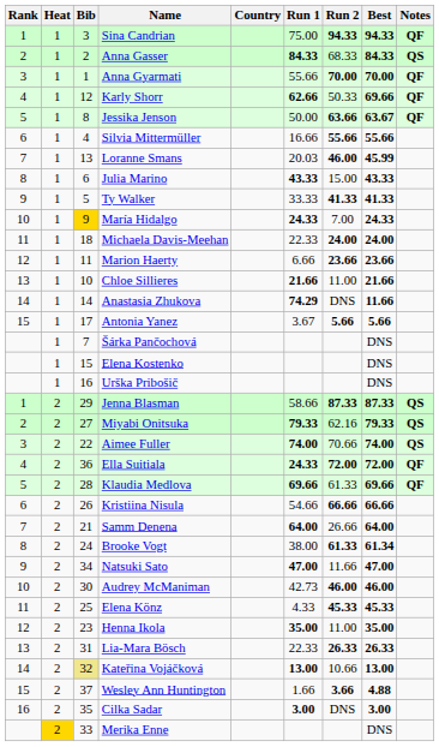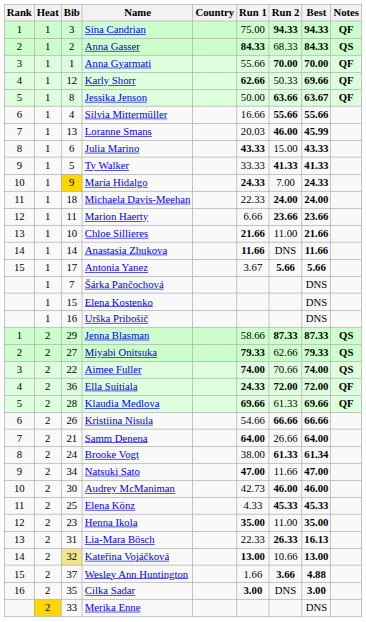 <table class="wikitable sortable" style="text-align:center">
 <tr>
 <th>Rank</th>
 <th>Heat</th>
 <th>Bib</th>
 <th>Name</th>
 <th>Country</th>
 <th>Run 1</th>
 <th>Run 2</th>
 <th>Best</th>
 <th>Notes</th>
 </tr>
 <tr bgcolor="#ccffcc">
 <td>1</td>
 <td>1</td>
 <td>3</td>
 <td align=left><a href='#'>Sina Candrian</a></td>
 <td align=left></td>
 <td>75.00</td>
 <td><strong>94.33</strong></td>
 <td><strong>94.33</strong></td>
 <td><strong>QF</strong></td>
 </tr>
 <tr bgcolor="#ccffcc">
 <td>2</td>
 <td>1</td>
 <td>2</td>
 <td align=left><a href='#'>Anna Gasser</a></td>
 <td align=left></td>
 <td><strong>84.33</strong></td>
 <td>68.33</td>
 <td><strong>84.33</strong></td>
 <td><strong>QS</strong></td>
 </tr>
 <tr bgcolor="#ddffdd">
 <td>3</td>
 <td>1</td>
 <td>1</td>
 <td align=left><a href='#'>Anna Gyarmati</a></td>
 <td align=left></td>
 <td>55.66</td>
 <td><strong>70.00</strong></td>
 <td><strong>70.00</strong></td>
 <td><strong>QF</strong></td>
 </tr>
 <tr bgcolor="#ddffdd">
 <td>4</td>
 <td>1</td>
 <td>12</td>
 <td align=left><a href='#'>Karly Shorr</a></td>
 <td align=left></td>
 <td><strong>62.66</strong></td>
 <td>50.33</td>
 <td><strong>69.66</strong></td>
 <td><strong>QF</strong></td>
 </tr>
 <tr bgcolor="#ddffdd">
 <td>5</td>
 <td>1</td>
 <td>8</td>
 <td align=left><a href='#'>Jessika Jenson</a></td>
 <td align=left></td>
 <td>50.00</td>
 <td><strong>63.66</strong></td>
 <td><strong>63.67</strong></td>
 <td><strong>QF</strong></td>
 </tr>
 <tr>
 <td>6</td>
 <td>1</td>
 <td>4</td>
 <td align=left><a href='#'>Silvia Mittermüller</a></td>
 <td align=left></td>
 <td>16.66</td>
 <td><strong>55.66</strong></td>
 <td><strong>55.66</strong></td>
 <td></td>
 </tr>
 <tr>
 <td>7</td>
 <td>1</td>
 <td>13</td>
 <td align=left><a href='#'>Loranne Smans</a></td>
 <td align=left></td>
 <td>20.03</td>
 <td><strong>46.00</strong></td>
 <td><strong>45.99</strong></td>
 <td></td>
 </tr>
 <tr>
 <td>8</td>
 <td>1</td>
 <td>6</td>
 <td align=left><a href='#'>Julia Marino</a></td>
 <td align=left></td>
 <td><strong>43.33</strong></td>
 <td>15.00</td>
 <td><strong>43.33</strong></td>
 <td></td>
 </tr>
 <tr>
 <td>9</td>
 <td>1</td>
 <td>5</td>
 <td align=left><a href='#'>Ty Walker</a></td>
 <td align=left></td>
 <td>33.33</td>
 <td><strong>41.33</strong></td>
 <td><strong>41.33</strong></td>
 <td></td>
 </tr>
 <tr>
 <td>10</td>
 <td>1</td>
 <td style="background: gold;">9</td>
 <td align=left><a href='#'>María Hidalgo</a></td>
 <td align=left></td>
 <td><strong>24.33</strong></td>
 <td>7.00</td>
 <td><strong>24.33</strong></td>
 <td></td>
 </tr>
 <tr>
 <td>11</td>
 <td>1</td>
 <td>18</td>
 <td align=left><a href='#'>Michaela Davis-Meehan</a></td>
 <td align=left></td>
 <td>22.33</td>
 <td><strong>24.00</strong></td>
 <td><strong>24.00</strong></td>
 <td></td>
 </tr>
 <tr>
 <td>12</td>
 <td>1</td>
 <td>11</td>
 <td align=left><a href='#'>Marion Haerty</a></td>
 <td align=left></td>
 <td>6.66</td>
 <td><strong>23.66</strong></td>
 <td><strong>23.66</strong></td>
 <td></td>
 </tr>
 <tr>
 <td>13</td>
 <td>1</td>
 <td>10</td>
 <td align=left><a href='#'>Chloe Sillieres</a></td>
 <td align=left></td>
 <td><strong>21.66</strong></td>
 <td>11.00</td>
 <td><strong>21.66</strong></td>
 <td></td>
 </tr>
 <tr>
 <td>14</td>
 <td>1</td>
 <td>14</td>
 <td align=left><a href='#'>Anastasia Zhukova</a></td>
 <td align=left></td>
-<td><strong>74.29</strong></td>
+<td><strong>11.66</strong></td>
 <td>DNS</td>
 <td><strong>11.66</strong></td>
 <td></td>
 </tr>
 <tr>
 <td>15</td>
 <td>1</td>
 <td>17</td>
 <td align=left><a href='#'>Antonia Yanez</a></td>
 <td align=left></td>
 <td>3.67</td>
 <td><strong>5.66</strong></td>
 <td><strong>5.66</strong></td>
 <td></td>
 </tr>
 <tr>
 <td></td>
 <td>1</td>
 <td>7</td>
 <td align=left><a href='#'>Šárka Pančochová</a></td>
 <td align=left></td>
 <td></td>
 <td></td>
 <td>DNS</td>
 <td></td>
 </tr>
 <tr>
 <td></td>
 <td>1</td>
 <td>15</td>
 <td align=left><a href='#'>Elena Kostenko</a></td>
 <td align=left></td>
 <td></td>
 <td></td>
 <td>DNS</td>
 <td></td>
 </tr>
 <tr>
 <td></td>
 <td>1</td>
 <td>16</td>
 <td align=left><a href='#'>Urška Pribošič</a></td>
 <td align=left></td>
 <td></td>
 <td></td>
 <td>DNS</td>
 <td></td>
 </tr>
 <tr bgcolor="#ccffcc">
 <td>1</td>
 <td>2</td>
 <td>29</td>
 <td align=left><a href='#'>Jenna Blasman</a></td>
 <td align=left></td>
 <td>58.66</td>
 <td><strong>87.33</strong></td>
 <td><strong>87.33</strong></td>
 <td><strong>QS</strong></td>
 </tr>
 <tr bgcolor="#ccffcc">
 <td>2</td>
 <td>2</td>
 <td>27</td>
 <td align=left><a href='#'>Miyabi Onitsuka</a></td>
 <td align=left></td>
 <td><strong>79.33</strong></td>
-<td>62.16</td>
+<td>62.66</td>
 <td><strong>79.33</strong></td>
 <td><strong>QS</strong></td>
 </tr>
 <tr bgcolor="#ddffdd">
 <td>3</td>
 <td>2</td>
 <td>22</td>
 <td align=left><a href='#'>Aimee Fuller</a></td>
 <td align=left></td>
 <td><strong>74.00</strong></td>
 <td>70.66</td>
 <td><strong>74.00</strong></td>
 <td><strong>QS</strong></td>
 </tr>
 <tr bgcolor="#ddffdd">
 <td>4</td>
 <td>2</td>
 <td>36</td>
 <td align=left><a href='#'>Ella Suitiala</a></td>
 <td align=left></td>
 <td><strong>24.33</strong></td>
 <td><strong>72.00</strong></td>
 <td><strong>72.00</strong></td>
 <td><strong>QF</strong></td>
 </tr>
 <tr bgcolor="#ddffdd">
 <td>5</td>
 <td>2</td>
 <td>28</td>
 <td align=left><a href='#'>Klaudia Medlova</a></td>
 <td align=left></td>
 <td><strong>69.66</strong></td>
 <td>61.33</td>
 <td><strong>69.66</strong></td>
 <td><strong>QF</strong></td>
 </tr>
 <tr>
 <td>6</td>
 <td>2</td>
 <td>26</td>
 <td align=left><a href='#'>Kristiina Nisula</a></td>
 <td align=left></td>
 <td>54.66</td>
 <td><strong>66.66</strong></td>
 <td><strong>66.66</strong></td>
 <td></td>
 </tr>
 <tr>
 <td>7</td>
 <td>2</td>
 <td>21</td>
 <td align=left><a href='#'>Samm Denena</a></td>
 <td align=left></td>
 <td><strong>64.00</strong></td>
 <td>26.66</td>
 <td><strong>64.00</strong></td>
 <td></td>
 </tr>
 <tr>
 <td>8</td>
 <td>2</td>
 <td>24</td>
 <td align=left><a href='#'>Brooke Vogt</a></td>
 <td align=left></td>
 <td>38.00</td>
 <td><strong>61.33</strong></td>
 <td><strong>61.34</strong></td>
 <td></td>
 </tr>
 <tr>
 <td>9</td>
 <td>2</td>
 <td>34</td>
 <td align=left><a href='#'>Natsuki Sato</a></td>
 <td align=left></td>
 <td><strong>47.00</strong></td>
 <td>11.66</td>
 <td><strong>47.00</strong></td>
 <td></td>
 </tr>
 <tr>
 <td>10</td>
 <td>2</td>
 <td>30</td>
 <td align=left><a href='#'>Audrey McManiman</a></td>
 <td align=left></td>
 <td>42.73</td>
 <td><strong>46.00</strong></td>
 <td><strong>46.00</strong></td>
 <td></td>
 </tr>
 <tr>
 <td>11</td>
 <td>2</td>
 <td>25</td>
 <td align=left><a href='#'>Elena Könz</a></td>
 <td align=left></td>
 <td>4.33</td>
 <td><strong>45.33</strong></td>
 <td><strong>45.33</strong></td>
 <td></td>
 </tr>
 <tr>
 <td>12</td>
 <td>2</td>
 <td>23</td>
 <td align=left><a href='#'>Henna Ikola</a></td>
 <td align=left></td>
 <td><strong>35.00</strong></td>
 <td>11.00</td>
 <td><strong>35.00</strong></td>
 <td></td>
 </tr>
 <tr>
 <td>13</td>
 <td>2</td>
 <td>31</td>
 <td align=left><a href='#'>Lia-Mara Bösch</a></td>
 <td align=left></td>
 <td>22.33</td>
 <td><strong>26.33</strong></td>
-<td><strong>26.33</strong></td>
+<td><strong>16.13</strong></td>
 <td></td>
 </tr>
 <tr>
 <td>14</td>
 <td>2</td>
 <td style="background: khaki;">32</td>
 <td align=left><a href='#'>Kateřina Vojáčková</a></td>
 <td align=left></td>
 <td><strong>13.00</strong></td>
 <td>10.66</td>
 <td><strong>13.00</strong></td>
 <td></td>
 </tr>
 <tr>
 <td>15</td>
 <td>2</td>
 <td>37</td>
 <td align=left><a href='#'>Wesley Ann Huntington</a></td>
 <td align=left></td>
 <td>1.66</td>
 <td><strong>3.66</strong></td>
 <td><strong>4.88</strong></td>
 <td></td>
 </tr>
 <tr>
 <td>16</td>
 <td>2</td>
 <td>35</td>
 <td align=left><a href='#'>Cilka Sadar</a></td>
 <td align=left></td>
 <td><strong>3.00</strong></td>
 <td>DNS</td>
 <td><strong>3.00</strong></td>
 <td></td>
 </tr>
 <tr>
 <td></td>
 <td style="background: gold;">2</td>
 <td>33</td>
 <td align=left><a href='#'>Merika Enne</a></td>
 <td align=left></td>
 <td></td>
 <td></td>
 <td>DNS</td>
 <td></td>
 </tr>
 </table>
